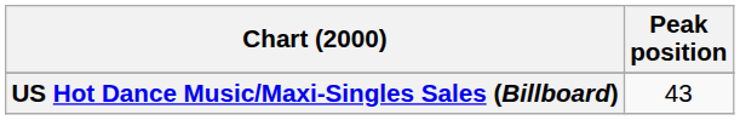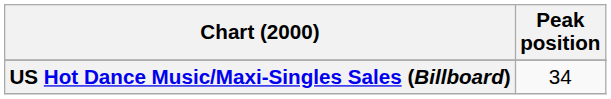 <table class="wikitable sortable plainrowheaders">
 <tr>
 <th>Chart (2000)</th>
 <th>Peak<br>position</th>
 </tr>
 <tr>
 </tr>
 <tr>
 <th scope="row">US <a href='#'>Hot Dance Music/Maxi-Singles Sales</a> (<em>Billboard</em>)</th>
-<td style="text-align:center;">43</td>
+<td style="text-align:center;">34</td>
 </tr>
 <tr>
 </tr>
 </table>
